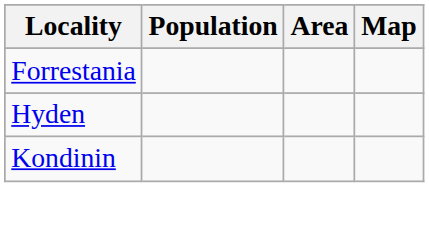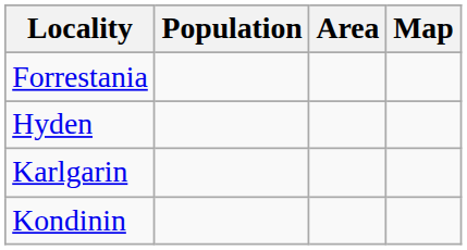 <table class="wikitable sortable">
 <tr>
 <th>Locality</th>
 <th data-sort-type=number>Population</th>
 <th data-sort-type=number>Area</th>
 <th>Map</th>
 </tr>
 <tr>
 <td><a href='#'>Forrestania</a></td>
 <td></td>
 <td></td>
 <td></td>
 </tr>
 <tr>
 <td><a href='#'>Hyden</a></td>
 <td></td>
 <td></td>
 <td></td>
 </tr>
 <tr>
+<td><a href='#'>Karlgarin</a></td>
+<td></td>
+<td></td>
+<td></td>
+</tr>
+<tr>
 <td><a href='#'>Kondinin</a></td>
 <td></td>
 <td></td>
 <td></td>
 </tr>
 </table>
